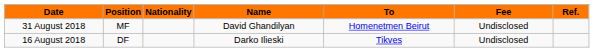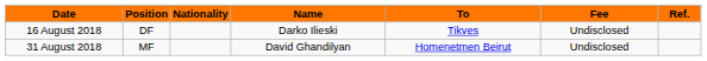 <table class="wikitable"  style="text-align:center; font-size:90%; ">
 <tr>
 <th style="background:#FF7700; color:#000000; width:150px;">Date</th>
 <th style="background:#FF7700; color:#000000; width:50px;">Position</th>
 <th style="background:#FF7700; color:#000000; width:50px;">Nationality</th>
 <th style="background:#FF7700; color:#000000; width:200px;">Name</th>
 <th style="background:#FF7700; color:#000000; width:200px;">To</th>
 <th style="background:#FF7700; color:#000000; width:150px;">Fee</th>
 <th style="background:#FF7700; color:#000000; width:50px;">Ref.</th>
 </tr>
 <tr>
+<td>16 August 2018</td>
+<td>DF</td>
+<td></td>
+<td>Darko Ilieski</td>
+<td><a href='#'>Tikves</a></td>
+<td>Undisclosed</td>
+<td></td>
+</tr>
+<tr>
 <td>31 August 2018</td>
 <td>MF</td>
 <td></td>
 <td>David Ghandilyan</td>
 <td><a href='#'>Homenetmen Beirut</a></td>
 <td>Undisclosed</td>
 <td></td>
 </tr>
-<tr>
-<td>16 August 2018</td>
-<td>DF</td>
-<td></td>
-<td>Darko Ilieski</td>
-<td><a href='#'>Tikves</a></td>
-<td>Undisclosed</td>
-<td></td>
-</tr>
 </table>
